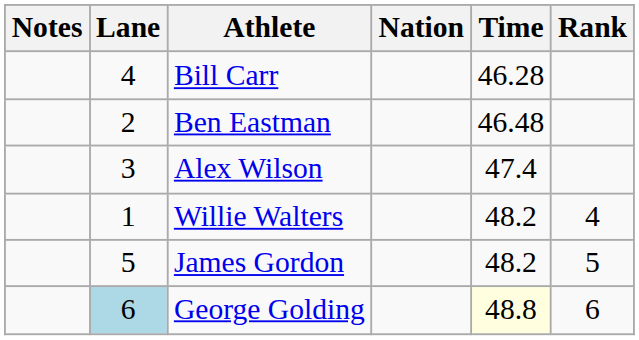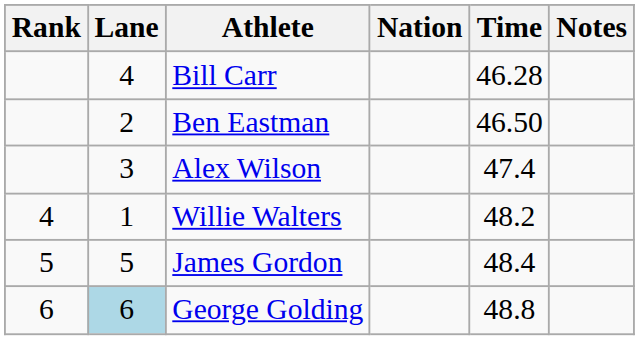 <table class="wikitable sortable" style="text-align:center">
 <tr>
-<th>Notes</th>
+<th>Rank</th>
 <th>Lane</th>
 <th>Athlete</th>
 <th>Nation</th>
 <th>Time</th>
-<th>Rank</th>
+<th>Notes</th>
 </tr>
 <tr>
 <td></td>
 <td>4</td>
 <td align=left><a href='#'>Bill Carr</a></td>
 <td align=left></td>
 <td>46.28</td>
 <td></td>
 </tr>
 <tr>
 <td></td>
 <td>2</td>
 <td align=left><a href='#'>Ben Eastman</a></td>
 <td align=left></td>
-<td>46.48</td>
+<td>46.50</td>
 <td></td>
 </tr>
 <tr>
 <td></td>
 <td>3</td>
 <td align=left><a href='#'>Alex Wilson</a></td>
 <td align=left></td>
 <td>47.4</td>
 <td></td>
 </tr>
 <tr>
-<td></td>
+<td>4</td>
 <td>1</td>
 <td align=left><a href='#'>Willie Walters</a></td>
 <td align=left></td>
 <td>48.2</td>
-<td>4</td>
+<td></td>
 </tr>
 <tr>
-<td></td>
+<td>5</td>
 <td>5</td>
 <td align=left><a href='#'>James Gordon</a></td>
 <td align=left></td>
-<td>48.2</td>
-<td>5</td>
+<td>48.4</td>
+<td></td>
 </tr>
 <tr>
-<td></td>
+<td>6</td>
 <td style="background: lightblue;">6</td>
 <td align=left><a href='#'>George Golding</a></td>
 <td align=left></td>
-<td style="background: lightyellow;">48.8</td>
-<td>6</td>
+<td>48.8</td>
+<td></td>
 </tr>
 </table>
